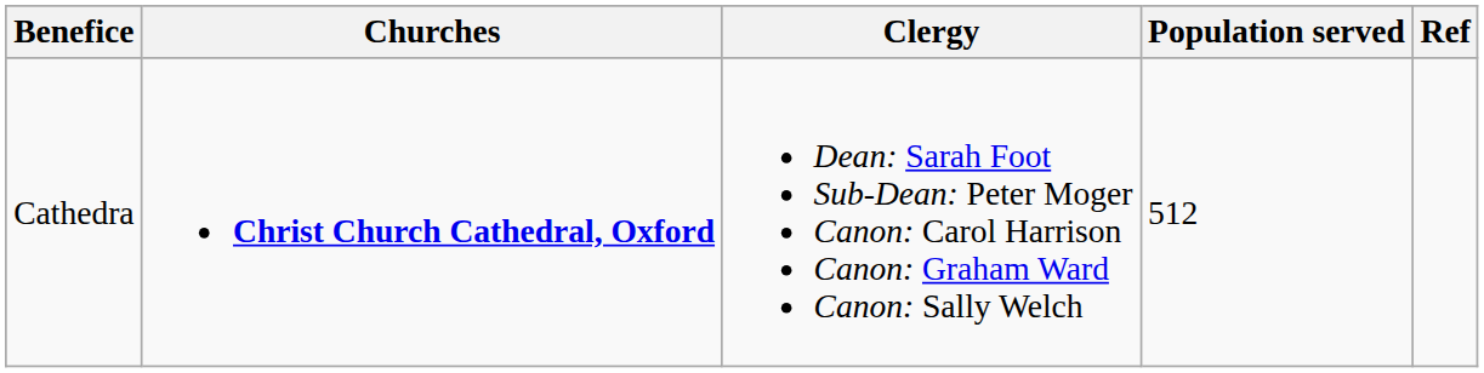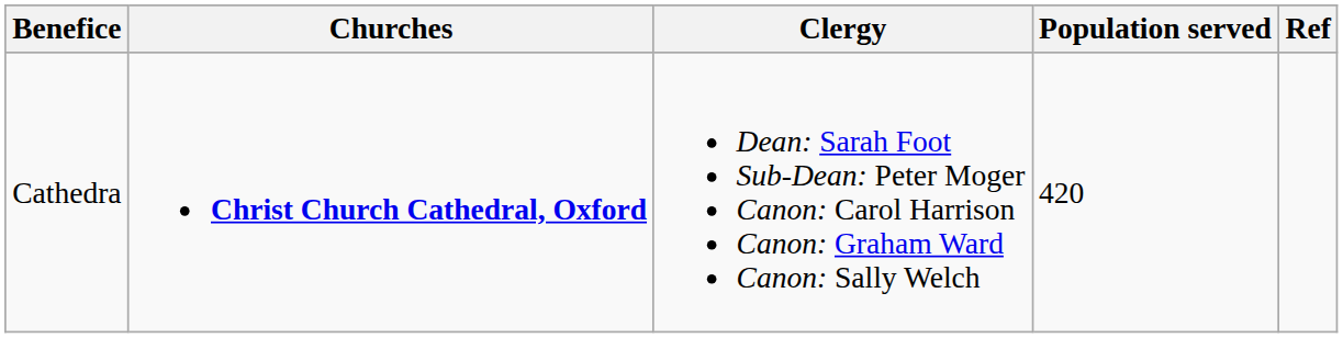 <table class="wikitable">
 <tr>
 <th>Benefice</th>
 <th>Churches</th>
 <th>Clergy</th>
 <th>Population served</th>
 <th>Ref</th>
 </tr>
 <tr>
 <td>Cathedra</td>
 <td><strong><br><ul><li><a href='#'>Christ Church Cathedral, Oxford</a></li></ul></strong></td>
 <td><br><ul><li><em>Dean:</em> <a href='#'>Sarah Foot</a></li><li><em>Sub-Dean:</em> Peter Moger</li><li><em>Canon:</em> Carol Harrison</li><li><em>Canon:</em> <a href='#'>Graham Ward</a></li><li><em>Canon:</em> Sally Welch</li></ul></td>
-<td>512</td>
+<td>420</td>
 <td></td>
 </tr>
 </table>
